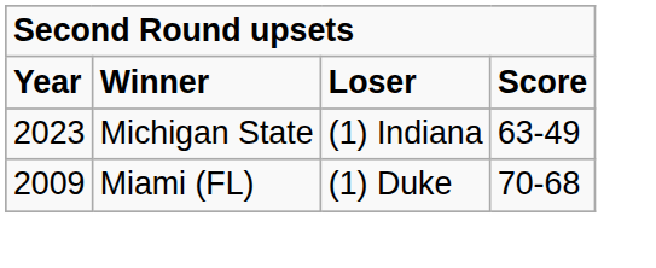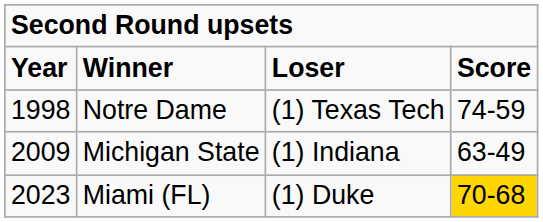 <table class="wikitable">
 <tr>
 <td colspan="4"><strong>Second Round upsets</strong></td>
 </tr>
 <tr>
 <td><strong>Year</strong></td>
 <td><strong>Winner</strong></td>
 <td><strong>Loser</strong></td>
 <td><strong>Score</strong></td>
 </tr>
 <tr>
-<td>2023</td>
+<td>1998</td>
+<td>Notre Dame</td>
+<td>(1) Texas Tech</td>
+<td>74-59</td>
+</tr>
+<tr>
+<td>2009</td>
 <td>Michigan State</td>
 <td>(1) Indiana</td>
 <td>63-49</td>
 </tr>
 <tr>
-<td>2009</td>
+<td>2023</td>
 <td>Miami (FL)</td>
 <td>(1) Duke</td>
-<td>70-68</td>
+<td style="background: gold;">70-68</td>
 </tr>
 </table>
